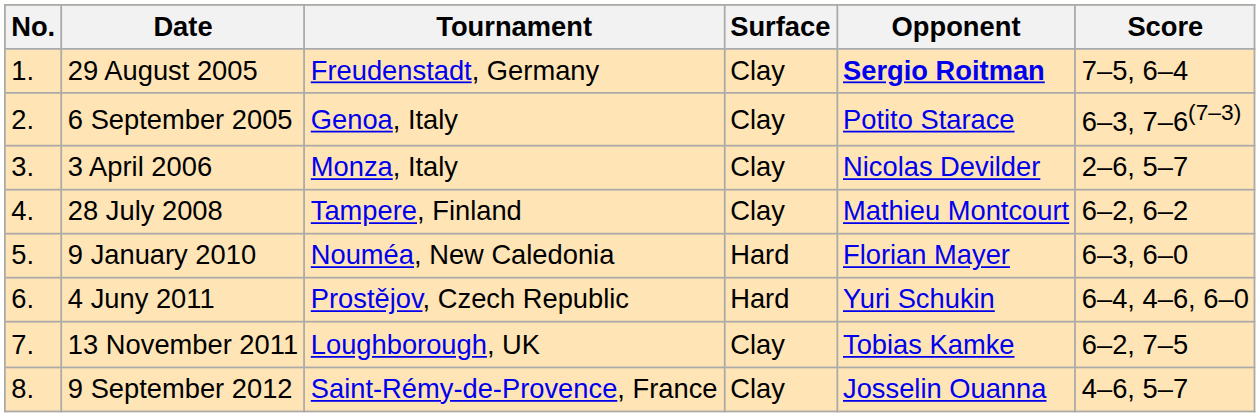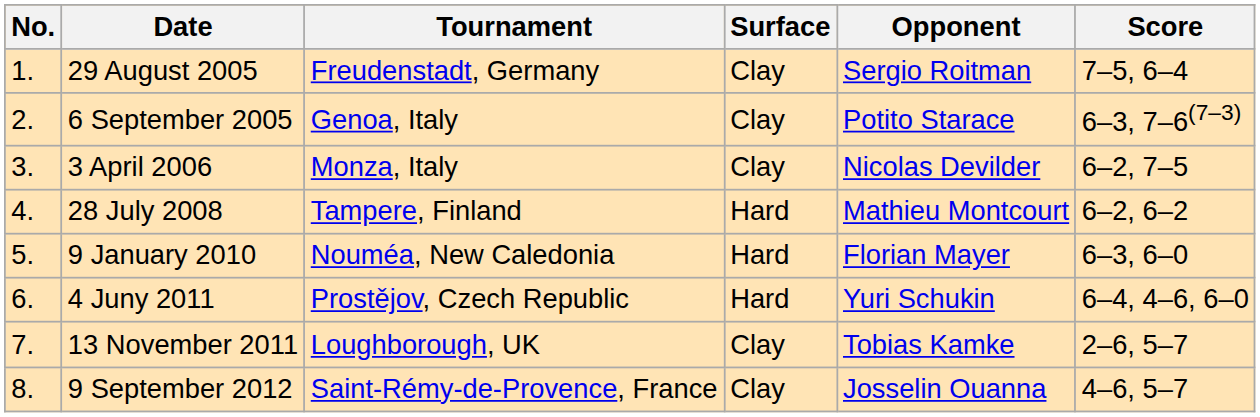 <table class="sortable wikitable" style=font-size:97%;background:moccasin>
 <tr>
 <th>No.</th>
 <th>Date</th>
 <th>Tournament</th>
 <th>Surface</th>
 <th>Opponent</th>
 <th>Score</th>
 </tr>
 <tr>
 <td>1.</td>
 <td>29 August 2005</td>
 <td><a href='#'>Freudenstadt</a>, Germany</td>
 <td>Clay</td>
-<td><strong> <a href='#'>Sergio Roitman</a></strong></td>
+<td> <a href='#'>Sergio Roitman</a></td>
 <td>7–5, 6–4</td>
 </tr>
 <tr>
 <td>2.</td>
 <td>6 September 2005</td>
 <td><a href='#'>Genoa</a>, Italy</td>
 <td>Clay</td>
 <td> <a href='#'>Potito Starace</a></td>
 <td>6–3, 7–6<sup>(7–3)</sup></td>
 </tr>
 <tr>
 <td>3.</td>
 <td>3 April 2006</td>
 <td><a href='#'>Monza</a>, Italy</td>
 <td>Clay</td>
 <td> <a href='#'>Nicolas Devilder</a></td>
-<td>2–6, 5–7</td>
+<td>6–2, 7–5</td>
 </tr>
 <tr>
 <td>4.</td>
 <td>28 July 2008</td>
 <td><a href='#'>Tampere</a>, Finland</td>
-<td>Clay</td>
+<td>Hard</td>
 <td> <a href='#'>Mathieu Montcourt</a></td>
 <td>6–2, 6–2</td>
 </tr>
 <tr>
 <td>5.</td>
 <td>9 January 2010</td>
 <td><a href='#'>Nouméa</a>, New Caledonia</td>
 <td>Hard</td>
 <td> <a href='#'>Florian Mayer</a></td>
 <td>6–3, 6–0</td>
 </tr>
 <tr>
 <td>6.</td>
 <td>4 Juny 2011</td>
 <td><a href='#'>Prostějov</a>, Czech Republic</td>
 <td>Hard</td>
 <td> <a href='#'>Yuri Schukin</a></td>
 <td>6–4, 4–6, 6–0</td>
 </tr>
 <tr>
 <td>7.</td>
 <td>13 November 2011</td>
 <td><a href='#'>Loughborough</a>, UK</td>
 <td>Clay</td>
 <td> <a href='#'>Tobias Kamke</a></td>
-<td>6–2, 7–5</td>
+<td>2–6, 5–7</td>
 </tr>
 <tr>
 <td>8.</td>
 <td>9 September 2012</td>
 <td><a href='#'>Saint-Rémy-de-Provence</a>, France</td>
 <td>Clay</td>
 <td> <a href='#'>Josselin Ouanna</a></td>
 <td>4–6, 5–7</td>
 </tr>
 </table>
